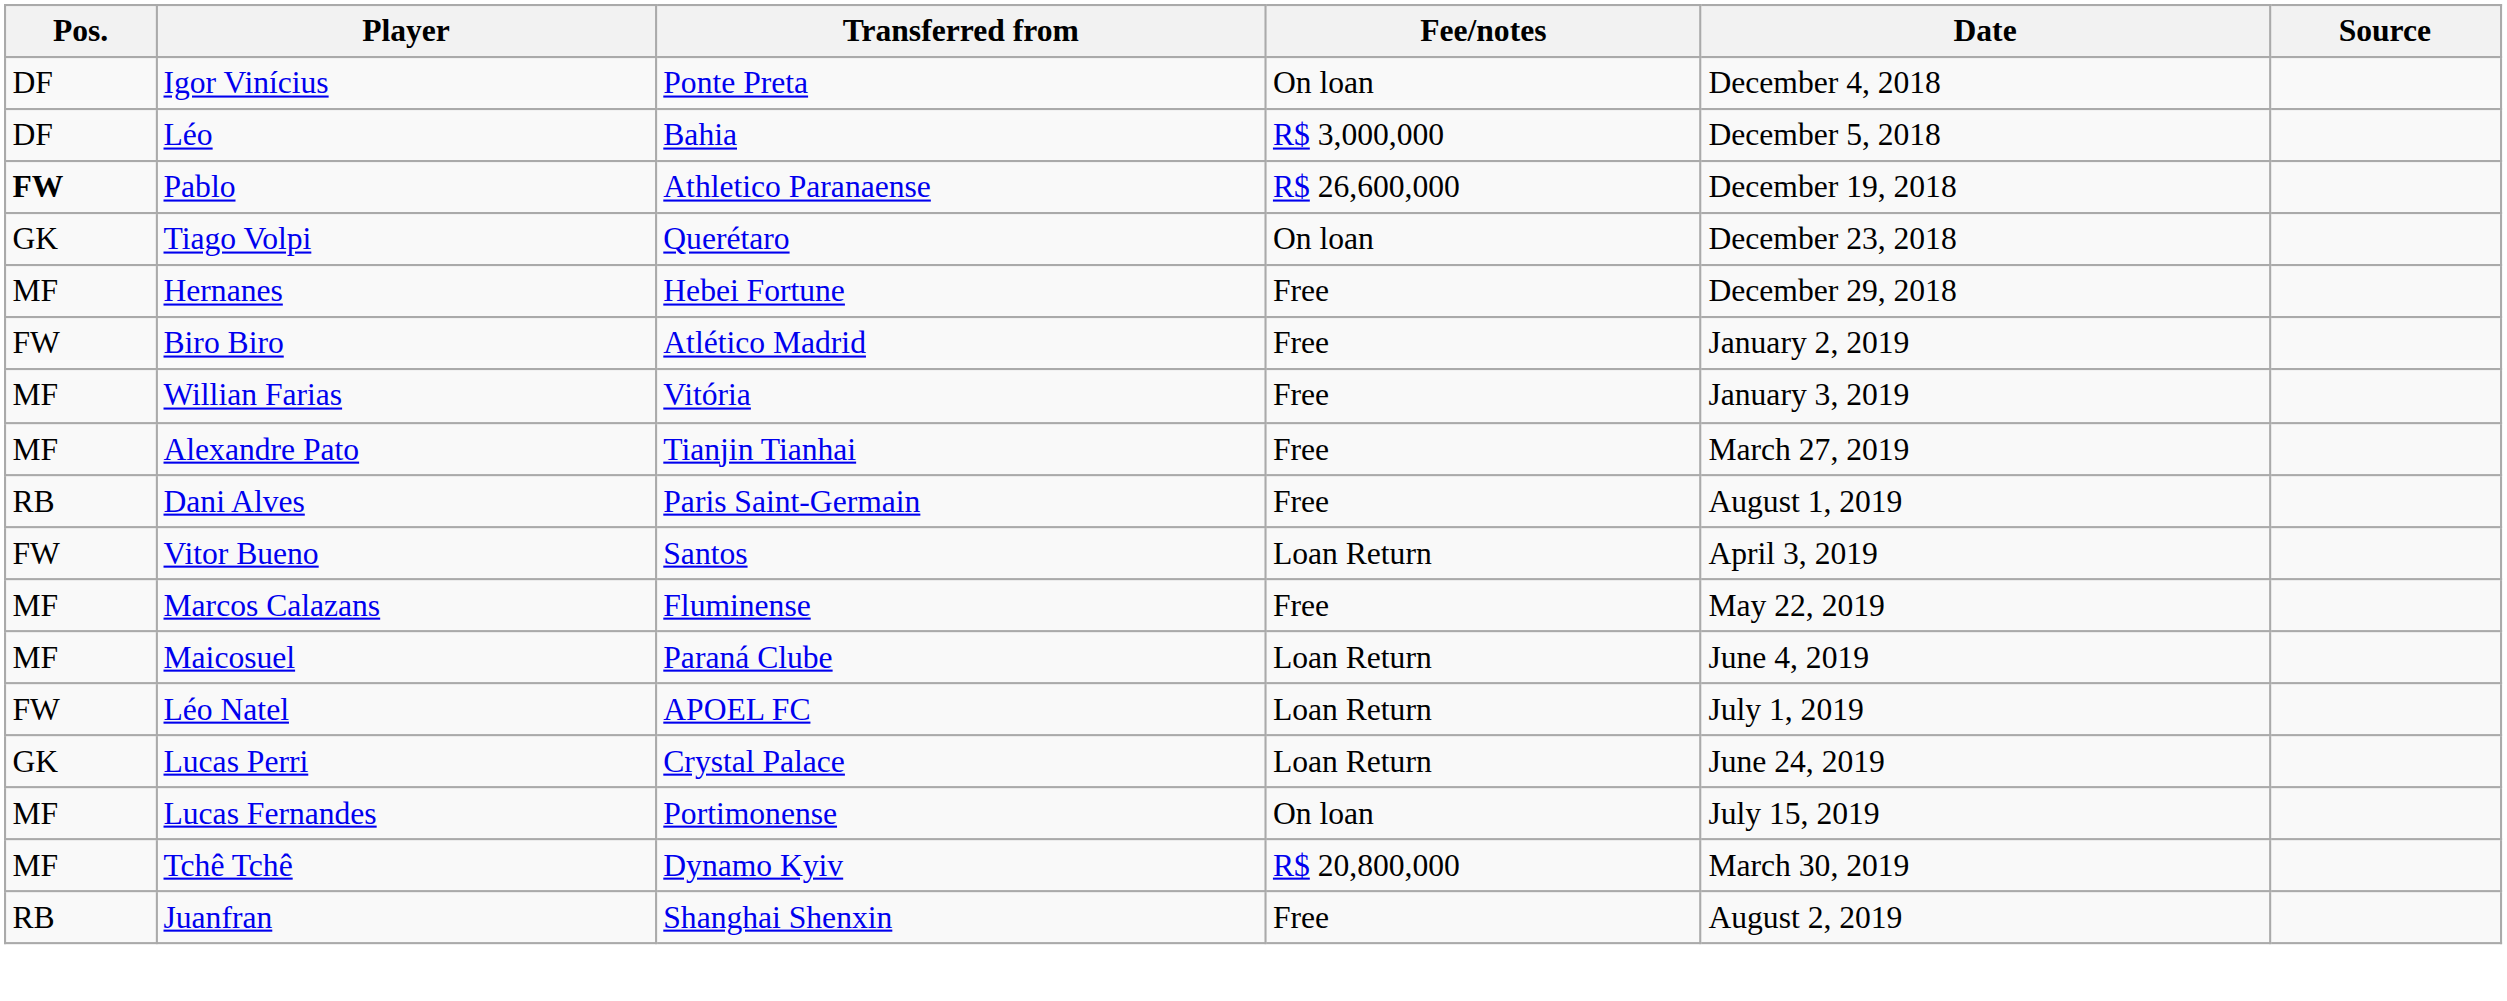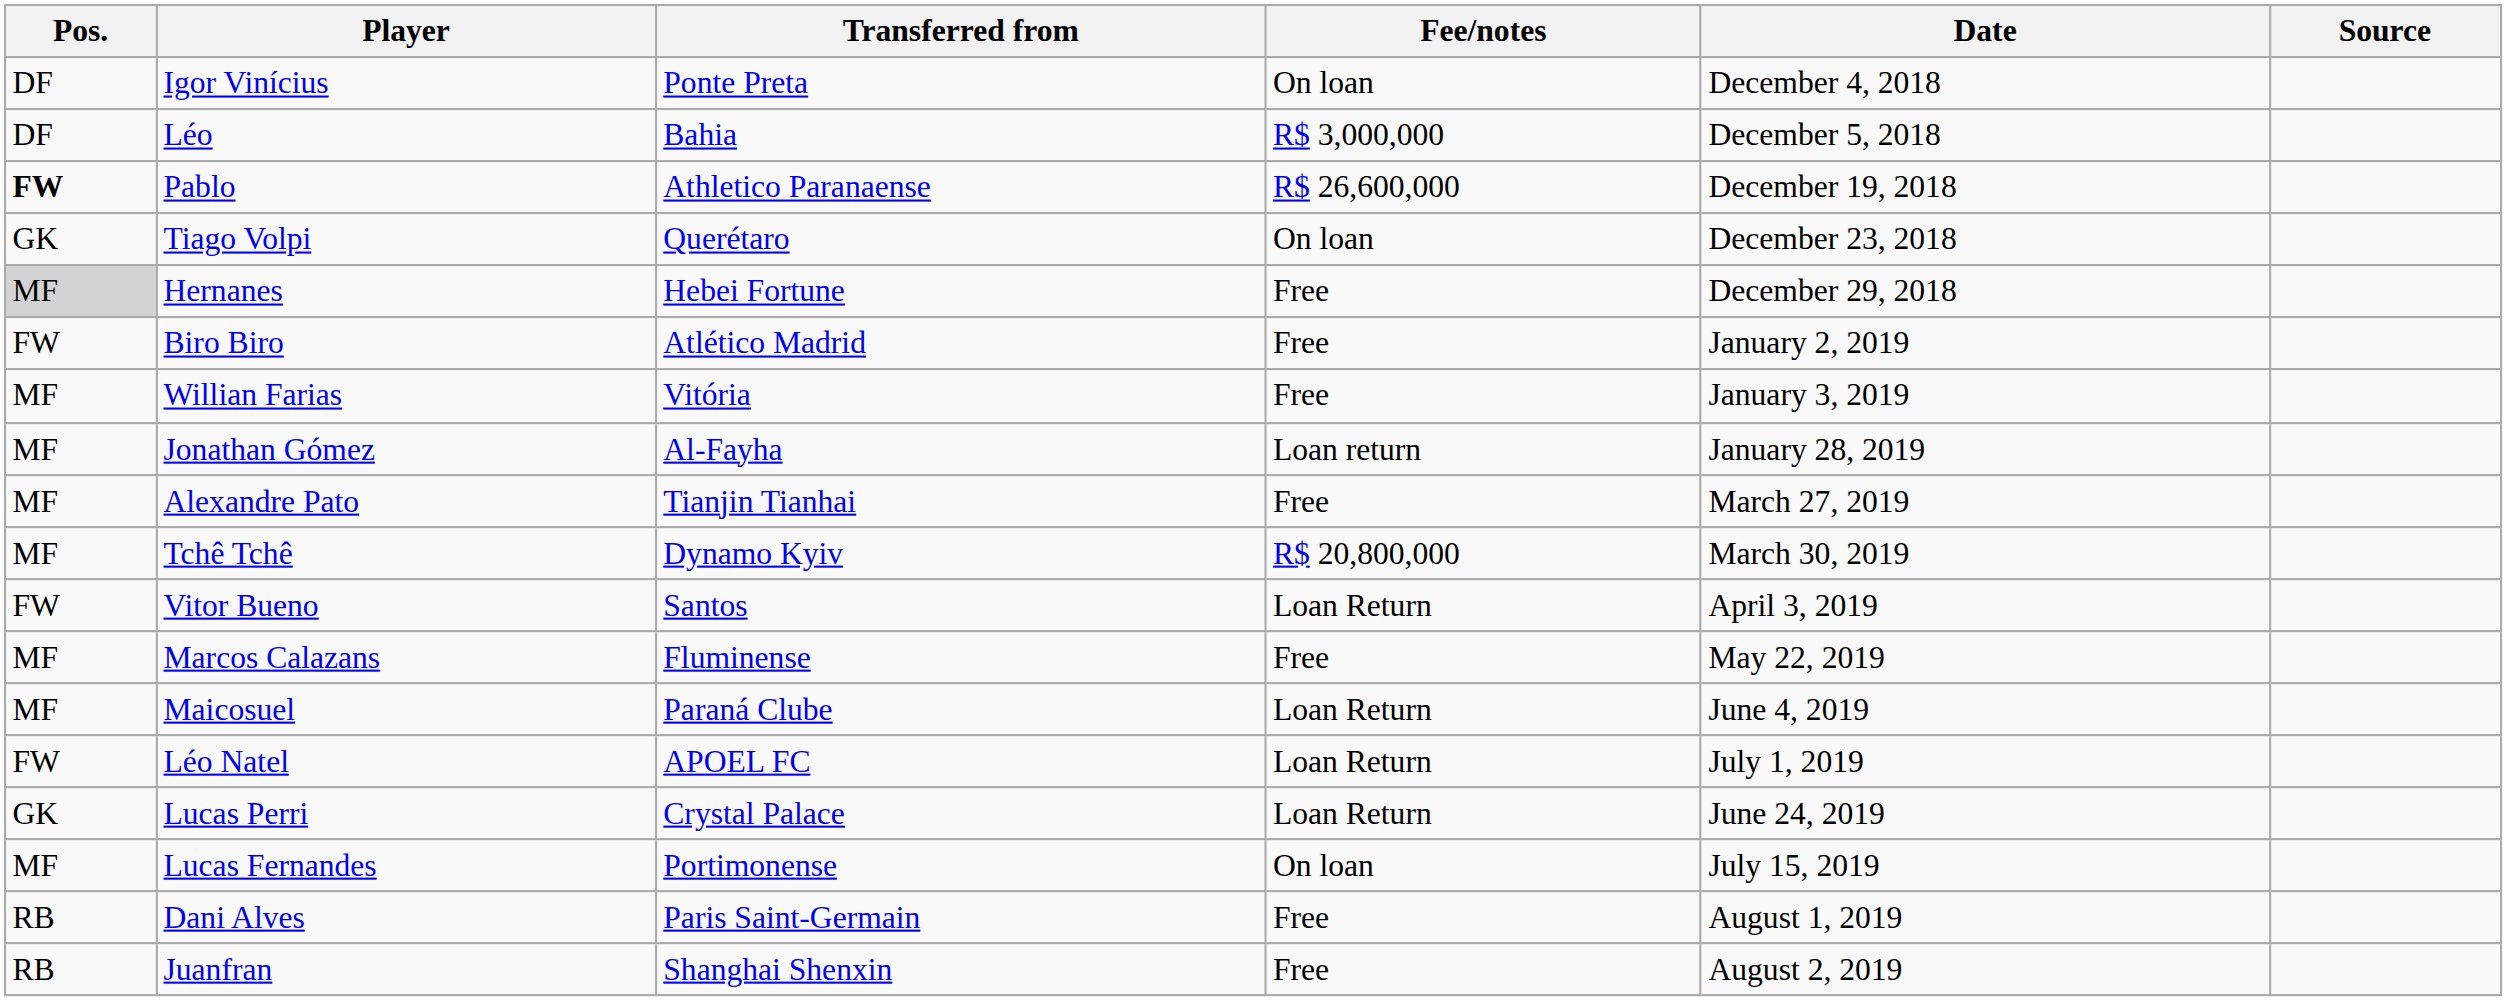 <table class="wikitable sortable" style="width:95%; text-align:center; font-size:95%; text-align:left;">
 <tr>
 <th><strong>Pos.</strong></th>
 <th><strong>Player</strong></th>
 <th><strong>Transferred from</strong></th>
 <th><strong>Fee/notes</strong></th>
 <th><strong>Date</strong></th>
 <th><strong>Source</strong></th>
 </tr>
 <tr>
 <td>DF</td>
 <td> <a href='#'>Igor Vinícius</a></td>
 <td> <a href='#'>Ponte Preta</a></td>
 <td>On loan</td>
 <td>December 4, 2018</td>
 <td align=center></td>
 </tr>
 <tr>
 <td>DF</td>
 <td> <a href='#'>Léo</a></td>
 <td> <a href='#'>Bahia</a></td>
 <td><a href='#'>R$</a> 3,000,000</td>
 <td>December 5, 2018</td>
 <td align=center></td>
 </tr>
 <tr>
 <td><strong>FW</strong></td>
 <td> <a href='#'>Pablo</a></td>
 <td> <a href='#'>Athletico Paranaense</a></td>
 <td><a href='#'>R$</a> 26,600,000</td>
 <td>December 19, 2018</td>
 <td align=center></td>
 </tr>
 <tr>
 <td>GK</td>
 <td> <a href='#'>Tiago Volpi</a></td>
 <td> <a href='#'>Querétaro</a></td>
 <td>On loan</td>
 <td>December 23, 2018</td>
 <td align=center></td>
 </tr>
 <tr>
-<td>MF</td>
+<td style="background: lightgrey;">MF</td>
 <td> <a href='#'>Hernanes</a></td>
 <td> <a href='#'>Hebei Fortune</a></td>
 <td>Free</td>
 <td>December 29, 2018</td>
 <td align=center></td>
 </tr>
 <tr>
 <td>FW</td>
 <td> <a href='#'>Biro Biro</a></td>
 <td> <a href='#'>Atlético Madrid</a></td>
 <td>Free</td>
 <td>January 2, 2019</td>
 <td align=center></td>
 </tr>
 <tr>
 <td>MF</td>
 <td> <a href='#'>Willian Farias</a></td>
 <td> <a href='#'>Vitória</a></td>
 <td>Free</td>
 <td>January 3, 2019</td>
 <td align=center></td>
 </tr>
 <tr>
 <td>MF</td>
+<td> <a href='#'>Jonathan Gómez</a></td>
+<td> <a href='#'>Al-Fayha</a></td>
+<td>Loan return</td>
+<td>January 28, 2019</td>
+<td align=center></td>
+</tr>
+<tr>
+<td>MF</td>
 <td> <a href='#'>Alexandre Pato</a></td>
 <td> <a href='#'>Tianjin Tianhai</a></td>
 <td>Free</td>
 <td>March 27, 2019</td>
 <td align=center></td>
 </tr>
 <tr>
-<td>RB</td>
-<td> <a href='#'>Dani Alves</a></td>
-<td> <a href='#'>Paris Saint-Germain</a></td>
-<td>Free</td>
-<td>August 1, 2019</td>
+<td>MF</td>
+<td> <a href='#'>Tchê Tchê</a></td>
+<td> <a href='#'>Dynamo Kyiv</a></td>
+<td><a href='#'>R$</a> 20,800,000</td>
+<td>March 30, 2019</td>
 <td align=center></td>
 </tr>
 <tr>
 <td>FW</td>
 <td> <a href='#'>Vitor Bueno</a></td>
 <td> <a href='#'>Santos</a></td>
 <td>Loan Return</td>
 <td>April 3, 2019</td>
 <td align=center></td>
 </tr>
 <tr>
 <td>MF</td>
 <td> <a href='#'>Marcos Calazans</a></td>
 <td> <a href='#'>Fluminense</a></td>
 <td>Free</td>
 <td>May 22, 2019</td>
 <td align=center></td>
 </tr>
 <tr>
 <td>MF</td>
 <td> <a href='#'>Maicosuel</a></td>
 <td> <a href='#'>Paraná Clube</a></td>
 <td>Loan Return</td>
 <td>June 4, 2019</td>
 <td align=center></td>
 </tr>
 <tr>
 <td>FW</td>
 <td> <a href='#'>Léo Natel</a></td>
 <td> <a href='#'>APOEL FC</a></td>
 <td>Loan Return</td>
 <td>July 1, 2019</td>
 <td align=center></td>
 </tr>
 <tr>
 <td>GK</td>
 <td> <a href='#'>Lucas Perri</a></td>
 <td> <a href='#'>Crystal Palace</a></td>
 <td>Loan Return</td>
 <td>June 24, 2019</td>
 <td align=center></td>
 </tr>
 <tr>
 <td>MF</td>
 <td> <a href='#'>Lucas Fernandes</a></td>
 <td> <a href='#'>Portimonense</a></td>
 <td>On loan</td>
 <td>July 15, 2019</td>
 <td align=center></td>
 </tr>
 <tr>
-<td>MF</td>
-<td> <a href='#'>Tchê Tchê</a></td>
-<td> <a href='#'>Dynamo Kyiv</a></td>
-<td><a href='#'>R$</a> 20,800,000</td>
-<td>March 30, 2019</td>
+<td>RB</td>
+<td> <a href='#'>Dani Alves</a></td>
+<td> <a href='#'>Paris Saint-Germain</a></td>
+<td>Free</td>
+<td>August 1, 2019</td>
 <td align=center></td>
 </tr>
 <tr>
 <td>RB</td>
 <td> <a href='#'>Juanfran</a></td>
 <td> <a href='#'>Shanghai Shenxin</a></td>
 <td>Free</td>
 <td>August 2, 2019</td>
 </tr>
 </table>
